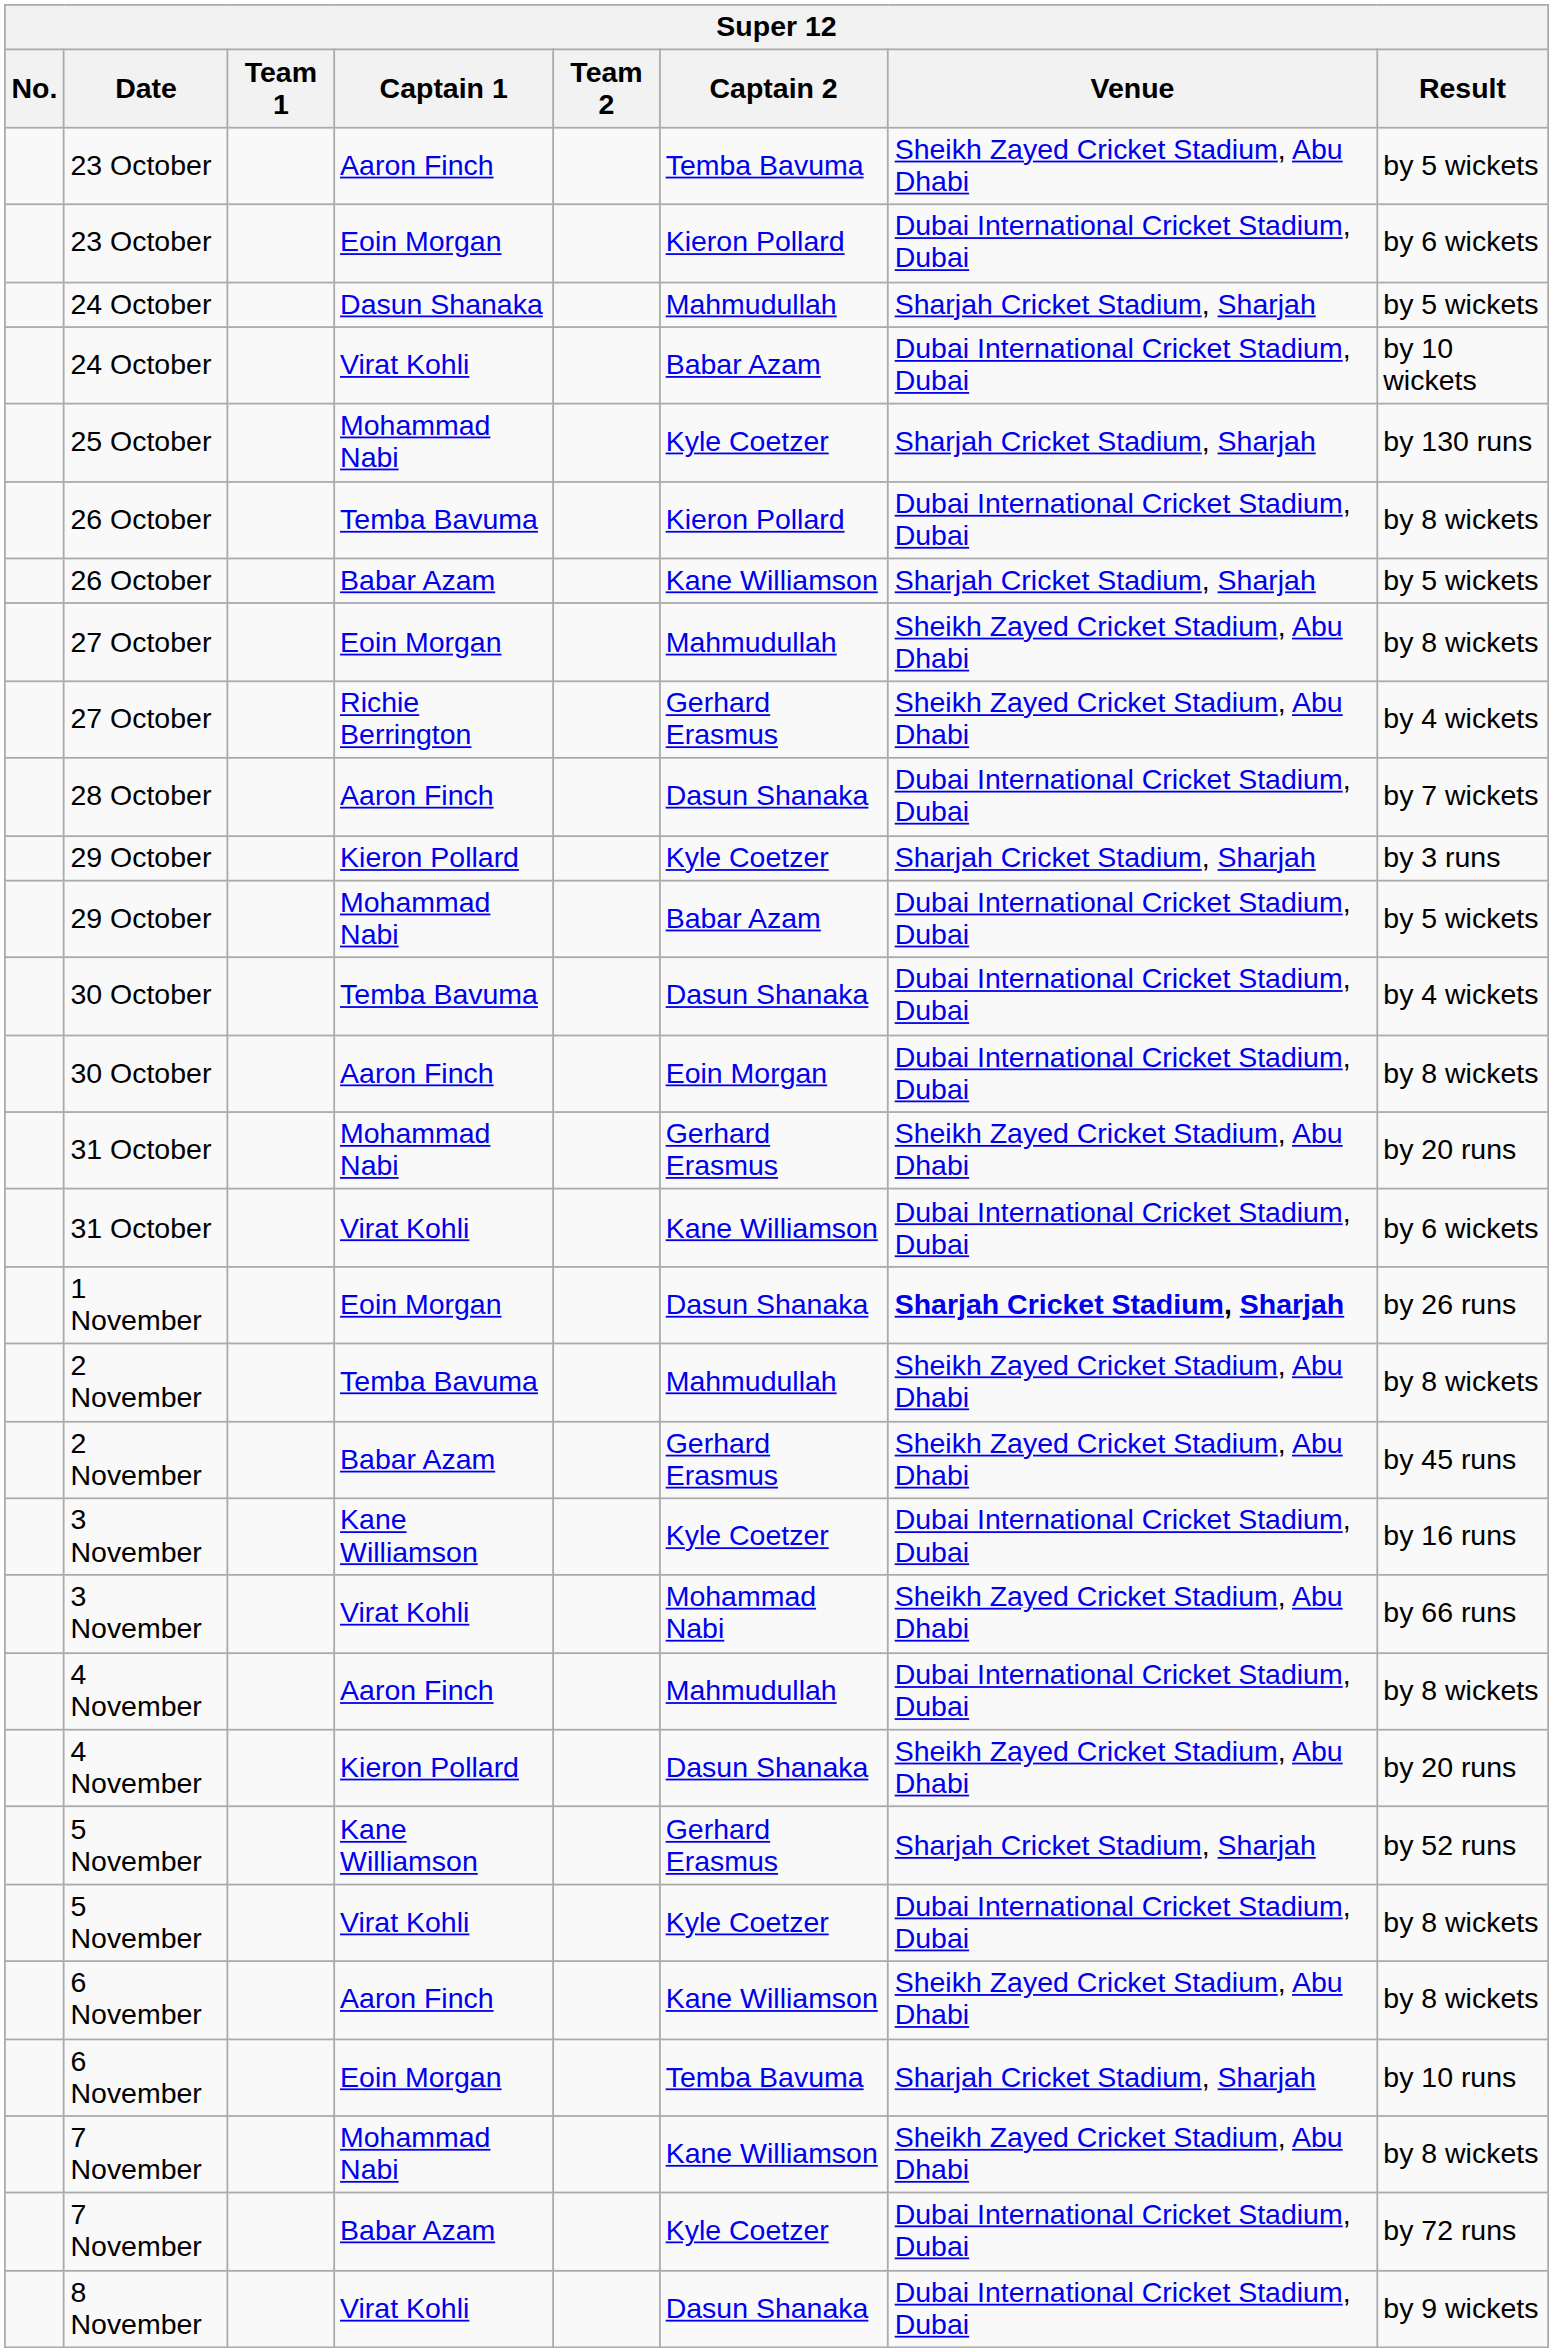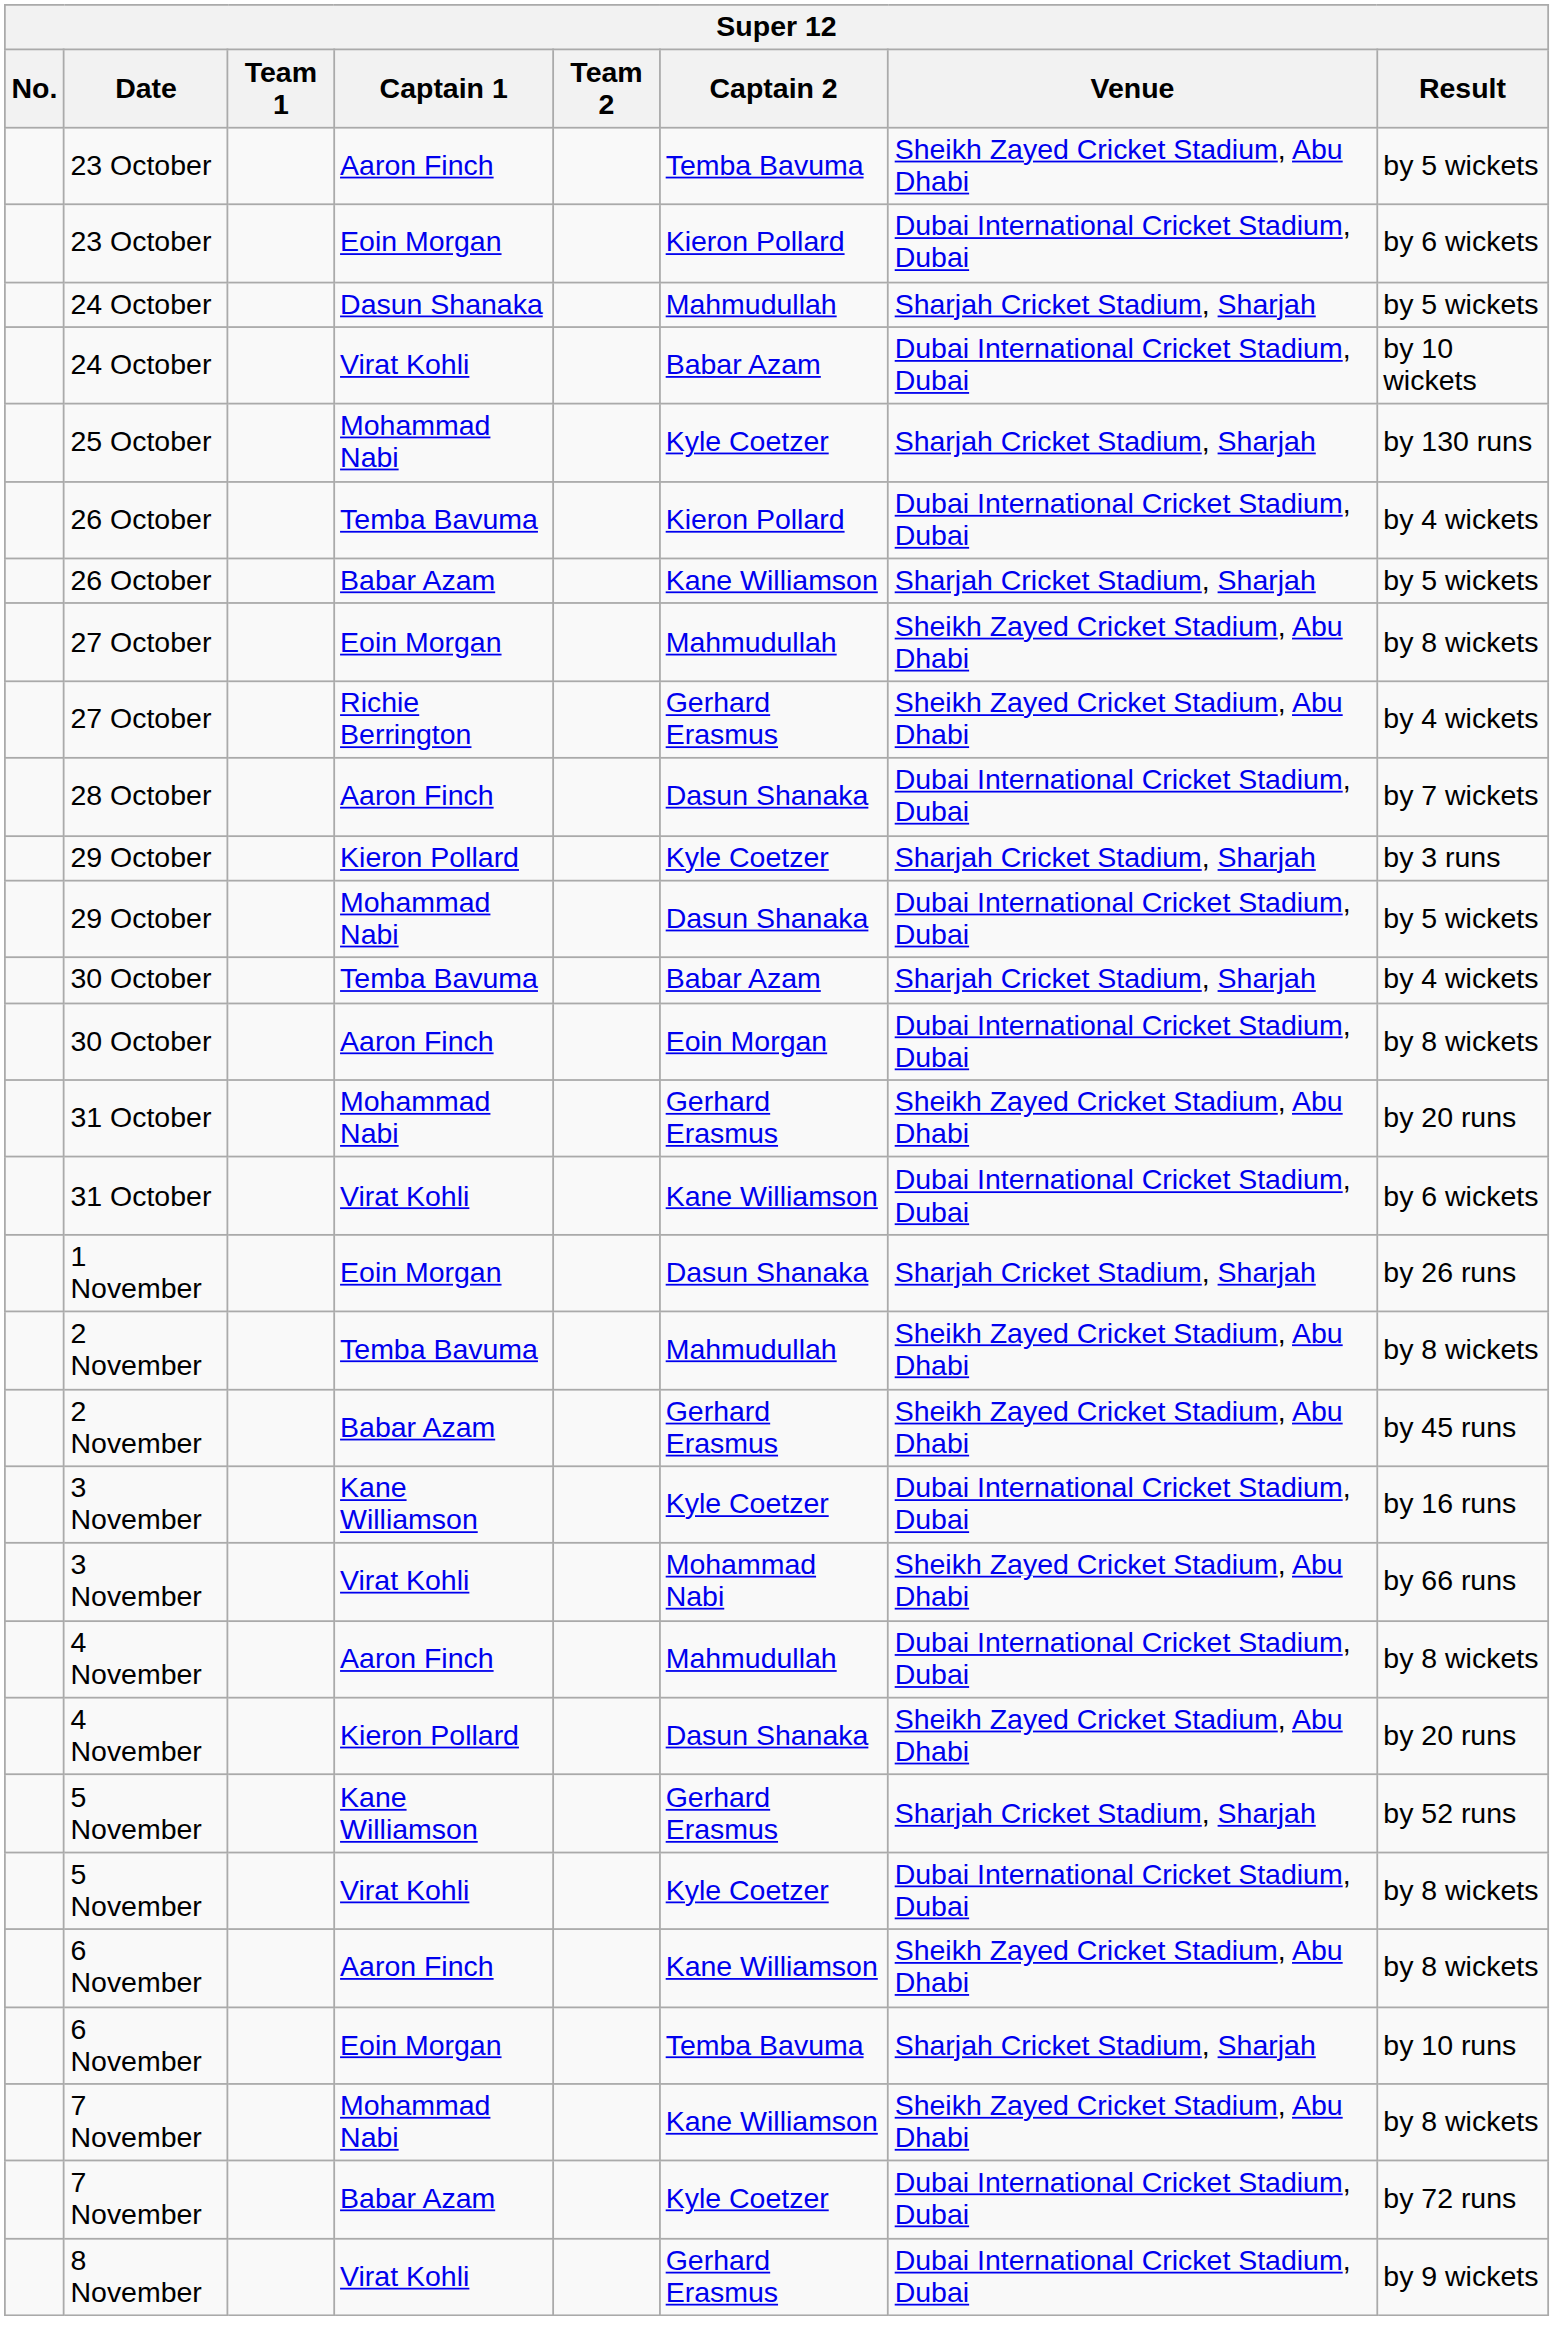 <table class="wikitable">
 <tr>
 <th colspan="9">Super 12</th>
 </tr>
 <tr>
 <th>No.</th>
 <th>Date</th>
 <th>Team 1</th>
 <th>Captain 1</th>
 <th>Team 2</th>
 <th>Captain 2</th>
 <th>Venue</th>
 <th>Result</th>
 </tr>
 <tr>
 <td></td>
 <td>23 October</td>
 <td></td>
 <td><a href='#'>Aaron Finch</a></td>
 <td></td>
 <td><a href='#'>Temba Bavuma</a></td>
 <td><a href='#'>Sheikh Zayed Cricket Stadium</a>, <a href='#'>Abu Dhabi</a></td>
 <td> by 5 wickets</td>
 </tr>
 <tr>
 <td></td>
 <td>23 October</td>
 <td></td>
 <td><a href='#'>Eoin Morgan</a></td>
 <td></td>
 <td><a href='#'>Kieron Pollard</a></td>
 <td><a href='#'>Dubai International Cricket Stadium</a>, <a href='#'>Dubai</a></td>
 <td> by 6 wickets</td>
 </tr>
 <tr>
 <td></td>
 <td>24 October</td>
 <td></td>
 <td><a href='#'>Dasun Shanaka</a></td>
 <td></td>
 <td><a href='#'>Mahmudullah</a></td>
 <td><a href='#'>Sharjah Cricket Stadium</a>, <a href='#'>Sharjah</a></td>
 <td> by 5 wickets</td>
 </tr>
 <tr>
 <td></td>
 <td>24 October</td>
 <td></td>
 <td><a href='#'>Virat Kohli</a></td>
 <td></td>
 <td><a href='#'>Babar Azam</a></td>
 <td><a href='#'>Dubai International Cricket Stadium</a>, <a href='#'>Dubai</a></td>
 <td> by 10 wickets</td>
 </tr>
 <tr>
 <td></td>
 <td>25 October</td>
 <td></td>
 <td><a href='#'>Mohammad Nabi</a></td>
 <td></td>
 <td><a href='#'>Kyle Coetzer</a></td>
 <td><a href='#'>Sharjah Cricket Stadium</a>, <a href='#'>Sharjah</a></td>
 <td> by 130 runs</td>
 </tr>
 <tr>
 <td></td>
 <td>26 October</td>
 <td></td>
 <td><a href='#'>Temba Bavuma</a></td>
 <td></td>
 <td><a href='#'>Kieron Pollard</a></td>
 <td><a href='#'>Dubai International Cricket Stadium</a>, <a href='#'>Dubai</a></td>
-<td> by 8 wickets</td>
+<td> by 4 wickets</td>
 </tr>
 <tr>
 <td></td>
 <td>26 October</td>
 <td></td>
 <td><a href='#'>Babar Azam</a></td>
 <td></td>
 <td><a href='#'>Kane Williamson</a></td>
 <td><a href='#'>Sharjah Cricket Stadium</a>, <a href='#'>Sharjah</a></td>
 <td> by 5 wickets</td>
 </tr>
 <tr>
 <td></td>
 <td>27 October</td>
 <td></td>
 <td><a href='#'>Eoin Morgan</a></td>
 <td></td>
 <td><a href='#'>Mahmudullah</a></td>
 <td><a href='#'>Sheikh Zayed Cricket Stadium</a>, <a href='#'>Abu Dhabi</a></td>
 <td> by 8 wickets</td>
 </tr>
 <tr>
 <td></td>
 <td>27 October</td>
 <td></td>
 <td><a href='#'>Richie Berrington</a></td>
 <td></td>
 <td><a href='#'>Gerhard Erasmus</a></td>
 <td><a href='#'>Sheikh Zayed Cricket Stadium</a>, <a href='#'>Abu Dhabi</a></td>
 <td> by 4 wickets</td>
 </tr>
 <tr>
 <td></td>
 <td>28 October</td>
 <td></td>
 <td><a href='#'>Aaron Finch</a></td>
 <td></td>
 <td><a href='#'>Dasun Shanaka</a></td>
 <td><a href='#'>Dubai International Cricket Stadium</a>, <a href='#'>Dubai</a></td>
 <td> by 7 wickets</td>
 </tr>
 <tr>
 <td></td>
 <td>29 October</td>
 <td></td>
 <td><a href='#'>Kieron Pollard</a></td>
 <td></td>
 <td><a href='#'>Kyle Coetzer</a></td>
 <td><a href='#'>Sharjah Cricket Stadium</a>, <a href='#'>Sharjah</a></td>
 <td> by 3 runs</td>
 </tr>
 <tr>
 <td></td>
 <td>29 October</td>
 <td></td>
 <td><a href='#'>Mohammad Nabi</a></td>
 <td></td>
-<td><a href='#'>Babar Azam</a></td>
+<td><a href='#'>Dasun Shanaka</a></td>
 <td><a href='#'>Dubai International Cricket Stadium</a>, <a href='#'>Dubai</a></td>
 <td> by 5 wickets</td>
 </tr>
 <tr>
 <td></td>
 <td>30 October</td>
 <td></td>
 <td><a href='#'>Temba Bavuma</a></td>
 <td></td>
-<td><a href='#'>Dasun Shanaka</a></td>
-<td><a href='#'>Dubai International Cricket Stadium</a>, <a href='#'>Dubai</a></td>
+<td><a href='#'>Babar Azam</a></td>
+<td><a href='#'>Sharjah Cricket Stadium</a>, <a href='#'>Sharjah</a></td>
 <td> by 4 wickets</td>
 </tr>
 <tr>
 <td></td>
 <td>30 October</td>
 <td></td>
 <td><a href='#'>Aaron Finch</a></td>
 <td></td>
 <td><a href='#'>Eoin Morgan</a></td>
 <td><a href='#'>Dubai International Cricket Stadium</a>, <a href='#'>Dubai</a></td>
 <td> by 8 wickets</td>
 </tr>
 <tr>
 <td></td>
 <td>31 October</td>
 <td></td>
 <td><a href='#'>Mohammad Nabi</a></td>
 <td></td>
 <td><a href='#'>Gerhard Erasmus</a></td>
 <td><a href='#'>Sheikh Zayed Cricket Stadium</a>, <a href='#'>Abu Dhabi</a></td>
 <td> by 20 runs</td>
 </tr>
 <tr>
 <td></td>
 <td>31 October</td>
 <td></td>
 <td><a href='#'>Virat Kohli</a></td>
 <td></td>
 <td><a href='#'>Kane Williamson</a></td>
 <td><a href='#'>Dubai International Cricket Stadium</a>, <a href='#'>Dubai</a></td>
 <td> by 6 wickets</td>
 </tr>
 <tr>
 <td></td>
 <td>1 November</td>
 <td></td>
 <td><a href='#'>Eoin Morgan</a></td>
 <td></td>
 <td><a href='#'>Dasun Shanaka</a></td>
-<td><strong><a href='#'>Sharjah Cricket Stadium</a>, <a href='#'>Sharjah</a></strong></td>
+<td><a href='#'>Sharjah Cricket Stadium</a>, <a href='#'>Sharjah</a></td>
 <td> by 26 runs</td>
 </tr>
 <tr>
 <td></td>
 <td>2 November</td>
 <td></td>
 <td><a href='#'>Temba Bavuma</a></td>
 <td></td>
 <td><a href='#'>Mahmudullah</a></td>
 <td><a href='#'>Sheikh Zayed Cricket Stadium</a>, <a href='#'>Abu Dhabi</a></td>
 <td> by 8 wickets</td>
 </tr>
 <tr>
 <td></td>
 <td>2 November</td>
 <td></td>
 <td><a href='#'>Babar Azam</a></td>
 <td></td>
 <td><a href='#'>Gerhard Erasmus</a></td>
 <td><a href='#'>Sheikh Zayed Cricket Stadium</a>, <a href='#'>Abu Dhabi</a></td>
 <td> by 45 runs</td>
 </tr>
 <tr>
 <td></td>
 <td>3 November</td>
 <td></td>
 <td><a href='#'>Kane Williamson</a></td>
 <td></td>
 <td><a href='#'>Kyle Coetzer</a></td>
 <td><a href='#'>Dubai International Cricket Stadium</a>, <a href='#'>Dubai</a></td>
 <td> by 16 runs</td>
 </tr>
 <tr>
 <td></td>
 <td>3 November</td>
 <td></td>
 <td><a href='#'>Virat Kohli</a></td>
 <td></td>
 <td><a href='#'>Mohammad Nabi</a></td>
 <td><a href='#'>Sheikh Zayed Cricket Stadium</a>, <a href='#'>Abu Dhabi</a></td>
 <td> by 66 runs</td>
 </tr>
 <tr>
 <td></td>
 <td>4 November</td>
 <td></td>
 <td><a href='#'>Aaron Finch</a></td>
 <td></td>
 <td><a href='#'>Mahmudullah</a></td>
 <td><a href='#'>Dubai International Cricket Stadium</a>, <a href='#'>Dubai</a></td>
 <td> by 8 wickets</td>
 </tr>
 <tr>
 <td></td>
 <td>4 November</td>
 <td></td>
 <td><a href='#'>Kieron Pollard</a></td>
 <td></td>
 <td><a href='#'>Dasun Shanaka</a></td>
 <td><a href='#'>Sheikh Zayed Cricket Stadium</a>, <a href='#'>Abu Dhabi</a></td>
 <td> by 20 runs</td>
 </tr>
 <tr>
 <td></td>
 <td>5 November</td>
 <td></td>
 <td><a href='#'>Kane Williamson</a></td>
 <td></td>
 <td><a href='#'>Gerhard Erasmus</a></td>
 <td><a href='#'>Sharjah Cricket Stadium</a>, <a href='#'>Sharjah</a></td>
 <td> by 52 runs</td>
 </tr>
 <tr>
 <td></td>
 <td>5 November</td>
 <td></td>
 <td><a href='#'>Virat Kohli</a></td>
 <td></td>
 <td><a href='#'>Kyle Coetzer</a></td>
 <td><a href='#'>Dubai International Cricket Stadium</a>, <a href='#'>Dubai</a></td>
 <td> by 8 wickets</td>
 </tr>
 <tr>
 <td></td>
 <td>6 November</td>
 <td></td>
 <td><a href='#'>Aaron Finch</a></td>
 <td></td>
 <td><a href='#'>Kane Williamson</a></td>
 <td><a href='#'>Sheikh Zayed Cricket Stadium</a>, <a href='#'>Abu Dhabi</a></td>
 <td> by 8 wickets</td>
 </tr>
 <tr>
 <td></td>
 <td>6 November</td>
 <td></td>
 <td><a href='#'>Eoin Morgan</a></td>
 <td></td>
 <td><a href='#'>Temba Bavuma</a></td>
 <td><a href='#'>Sharjah Cricket Stadium</a>, <a href='#'>Sharjah</a></td>
 <td> by 10 runs</td>
 </tr>
 <tr>
 <td></td>
 <td>7 November</td>
 <td></td>
 <td><a href='#'>Mohammad Nabi</a></td>
 <td></td>
 <td><a href='#'>Kane Williamson</a></td>
 <td><a href='#'>Sheikh Zayed Cricket Stadium</a>, <a href='#'>Abu Dhabi</a></td>
 <td> by 8 wickets</td>
 </tr>
 <tr>
 <td></td>
 <td>7 November</td>
 <td></td>
 <td><a href='#'>Babar Azam</a></td>
 <td></td>
 <td><a href='#'>Kyle Coetzer</a></td>
 <td><a href='#'>Dubai International Cricket Stadium</a>, <a href='#'>Dubai</a></td>
 <td> by 72 runs</td>
 </tr>
 <tr>
 <td></td>
 <td>8 November</td>
 <td></td>
 <td><a href='#'>Virat Kohli</a></td>
 <td></td>
-<td><a href='#'>Dasun Shanaka</a></td>
+<td><a href='#'>Gerhard Erasmus</a></td>
 <td><a href='#'>Dubai International Cricket Stadium</a>, <a href='#'>Dubai</a></td>
 <td> by 9 wickets</td>
 </tr>
 </table>
